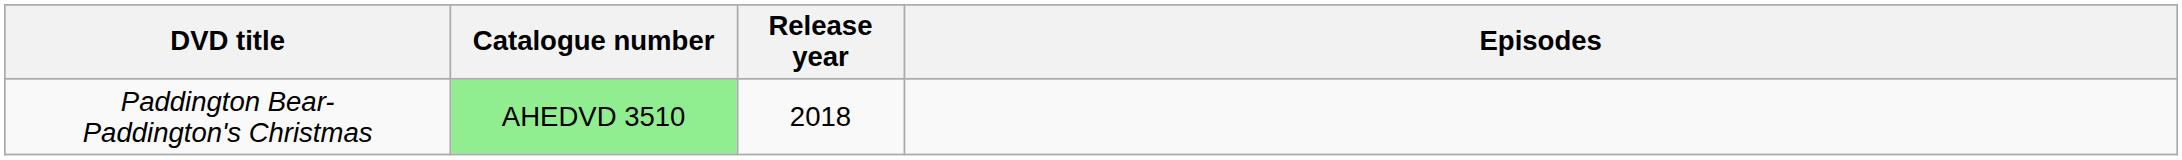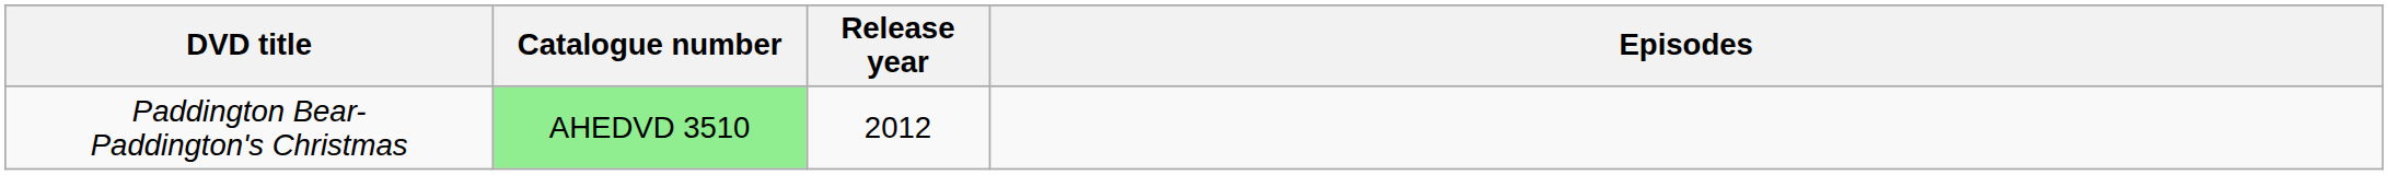 <table class="wikitable" style="text-align:center; width:100%;">
 <tr>
 <th style="width:14%;">DVD title</th>
 <th style="width:09%;">Catalogue number</th>
 <th style="width:05%;">Release year</th>
 <th style="width:40%;">Episodes</th>
 </tr>
 <tr>
 <td><em>Paddington Bear-<br> Paddington's Christmas</em></td>
 <td style="background: lightgreen;">AHEDVD 3510</td>
-<td>2018</td>
+<td>2012</td>
 <td></td>
 </tr>
 </table>
